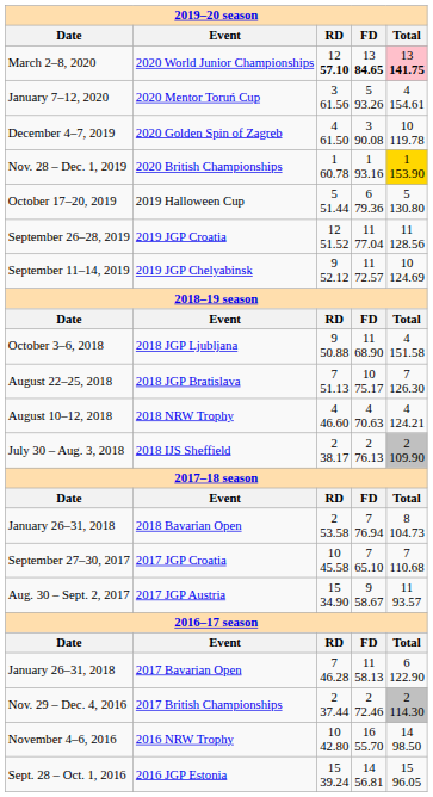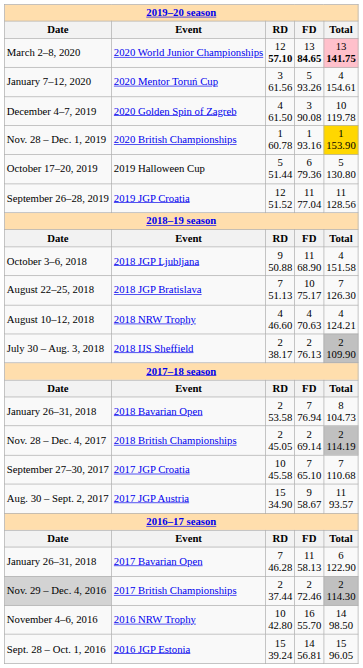 <table class="wikitable">
 <tr>
 <td colspan="5" style="background-color: #ffdead;" align="center"><strong><a href='#'>2019–20 season</a></strong></td>
 </tr>
 <tr>
 <th>Date</th>
 <th>Event</th>
 <th>RD</th>
 <th>FD</th>
 <th>Total</th>
 </tr>
 <tr>
 <td>March 2–8, 2020</td>
 <td><a href='#'>2020 World Junior Championships</a></td>
 <td align="center">12 <br> <strong>57.10</strong></td>
 <td align="center">13 <br> <strong>84.65</strong></td>
 <td align="center" style="background: pink;">13 <br> <strong>141.75</strong></td>
 </tr>
 <tr>
 <td>January 7–12, 2020</td>
 <td><a href='#'>2020 Mentor Toruń Cup</a></td>
 <td align="center">3 <br> 61.56</td>
 <td align="center">5 <br> 93.26</td>
 <td align="center">4 <br> 154.61</td>
 </tr>
 <tr>
 <td>December 4–7, 2019</td>
 <td><a href='#'>2020 Golden Spin of Zagreb</a></td>
 <td align="center">4 <br> 61.50</td>
 <td align="center">3 <br> 90.08</td>
 <td align="center">10 <br> 119.78</td>
 </tr>
 <tr>
 <td>Nov. 28 – Dec. 1, 2019</td>
 <td><a href='#'>2020 British Championships</a></td>
 <td align="center">1 <br> 60.78</td>
 <td align="center">1 <br> 93.16</td>
 <td align="center" bgcolor="gold">1 <br> 153.90</td>
 </tr>
 <tr>
 <td>October 17–20, 2019</td>
 <td>2019 Halloween Cup</td>
 <td align="center">5 <br> 51.44</td>
 <td align="center">6 <br> 79.36</td>
 <td align="center">5 <br> 130.80</td>
 </tr>
 <tr>
 <td>September 26–28, 2019</td>
 <td><a href='#'>2019 JGP Croatia</a></td>
 <td align="center">12 <br> 51.52</td>
 <td align="center">11 <br> 77.04</td>
 <td align="center">11 <br> 128.56</td>
-</tr>
-<tr>
-<td>September 11–14, 2019</td>
-<td><a href='#'>2019 JGP Chelyabinsk</a></td>
-<td align="center">9 <br> 52.12</td>
-<td align="center">11 <br> 72.57</td>
-<td align="center">10 <br> 124.69</td>
 </tr>
 <tr>
 <td colspan="5" style="background-color: #ffdead;" align="center"><strong><a href='#'>2018–19 season</a></strong></td>
 </tr>
 <tr>
 <th>Date</th>
 <th>Event</th>
 <th>RD</th>
 <th>FD</th>
 <th>Total</th>
 </tr>
 <tr>
 <td>October 3–6, 2018</td>
 <td><a href='#'>2018 JGP Ljubljana</a></td>
 <td align="center">9 <br> 50.88</td>
 <td align="center">11 <br> 68.90</td>
 <td align="center">4 <br> 151.58</td>
 </tr>
 <tr>
 <td>August 22–25, 2018</td>
 <td><a href='#'>2018 JGP Bratislava</a></td>
 <td align="center">7 <br> 51.13</td>
 <td align="center">10 <br> 75.17</td>
 <td align="center">7 <br> 126.30</td>
 </tr>
 <tr>
 <td>August 10–12, 2018</td>
 <td><a href='#'>2018 NRW Trophy</a></td>
 <td align="center">4 <br> 46.60</td>
 <td align="center">4 <br> 70.63</td>
 <td align="center">4 <br> 124.21</td>
 </tr>
 <tr>
 <td>July 30 – Aug. 3, 2018</td>
 <td><a href='#'>2018 IJS Sheffield</a></td>
 <td align="center">2 <br> 38.17</td>
 <td align="center">2 <br> 76.13</td>
 <td align="center" bgcolor="silver">2 <br> 109.90</td>
 </tr>
 <tr>
 <td colspan="5" style="background-color: #ffdead;" align="center"><strong><a href='#'>2017–18 season</a></strong></td>
 </tr>
 <tr>
 <th>Date</th>
 <th>Event</th>
 <th>RD</th>
 <th>FD</th>
 <th>Total</th>
 </tr>
 <tr>
 <td>January 26–31, 2018</td>
 <td><a href='#'>2018 Bavarian Open</a></td>
 <td align="center">2 <br> 53.58</td>
 <td align="center">7 <br> 76.94</td>
 <td align="center">8 <br> 104.73</td>
 </tr>
 <tr>
+<td>Nov. 28 – Dec. 4, 2017</td>
+<td><a href='#'>2018 British Championships</a></td>
+<td align="center">2 <br> 45.05</td>
+<td align="center">2 <br> 69.14</td>
+<td align="center" bgcolor="silver">2 <br> 114.19</td>
+</tr>
+<tr>
 <td>September 27–30, 2017</td>
 <td><a href='#'>2017 JGP Croatia</a></td>
 <td align="center">10 <br> 45.58</td>
 <td align="center">7 <br> 65.10</td>
 <td align="center">7 <br> 110.68</td>
 </tr>
 <tr>
 <td>Aug. 30 – Sept. 2, 2017</td>
 <td><a href='#'>2017 JGP Austria</a></td>
 <td align="center">15 <br> 34.90</td>
 <td align="center">9 <br> 58.67</td>
 <td align="center">11 <br> 93.57</td>
 </tr>
 <tr>
 <td colspan="5" style="background-color: #ffdead;" align="center"><strong><a href='#'>2016–17 season</a></strong></td>
 </tr>
 <tr>
 <th>Date</th>
 <th>Event</th>
 <th>RD</th>
 <th>FD</th>
 <th>Total</th>
 </tr>
 <tr>
 <td>January 26–31, 2018</td>
 <td><a href='#'>2017 Bavarian Open</a></td>
 <td align="center">7 <br> 46.28</td>
 <td align="center">11 <br> 58.13</td>
 <td align="center">6 <br> 122.90</td>
 </tr>
 <tr>
-<td>Nov. 29 – Dec. 4, 2016</td>
+<td style="background: lightgrey;">Nov. 29 – Dec. 4, 2016</td>
 <td><a href='#'>2017 British Championships</a></td>
 <td align="center">2 <br> 37.44</td>
 <td align="center">2 <br> 72.46</td>
 <td align="center" bgcolor="silver">2 <br> 114.30</td>
 </tr>
 <tr>
 <td>November 4–6, 2016</td>
 <td><a href='#'>2016 NRW Trophy</a></td>
 <td align="center">10 <br> 42.80</td>
 <td align="center">16 <br> 55.70</td>
 <td align="center">14 <br> 98.50</td>
 </tr>
 <tr>
 <td>Sept. 28 – Oct. 1, 2016</td>
 <td><a href='#'>2016 JGP Estonia</a></td>
 <td align="center">15 <br> 39.24</td>
 <td align="center">14 <br> 56.81</td>
 <td align="center">15 <br> 96.05</td>
 </tr>
 </table>
